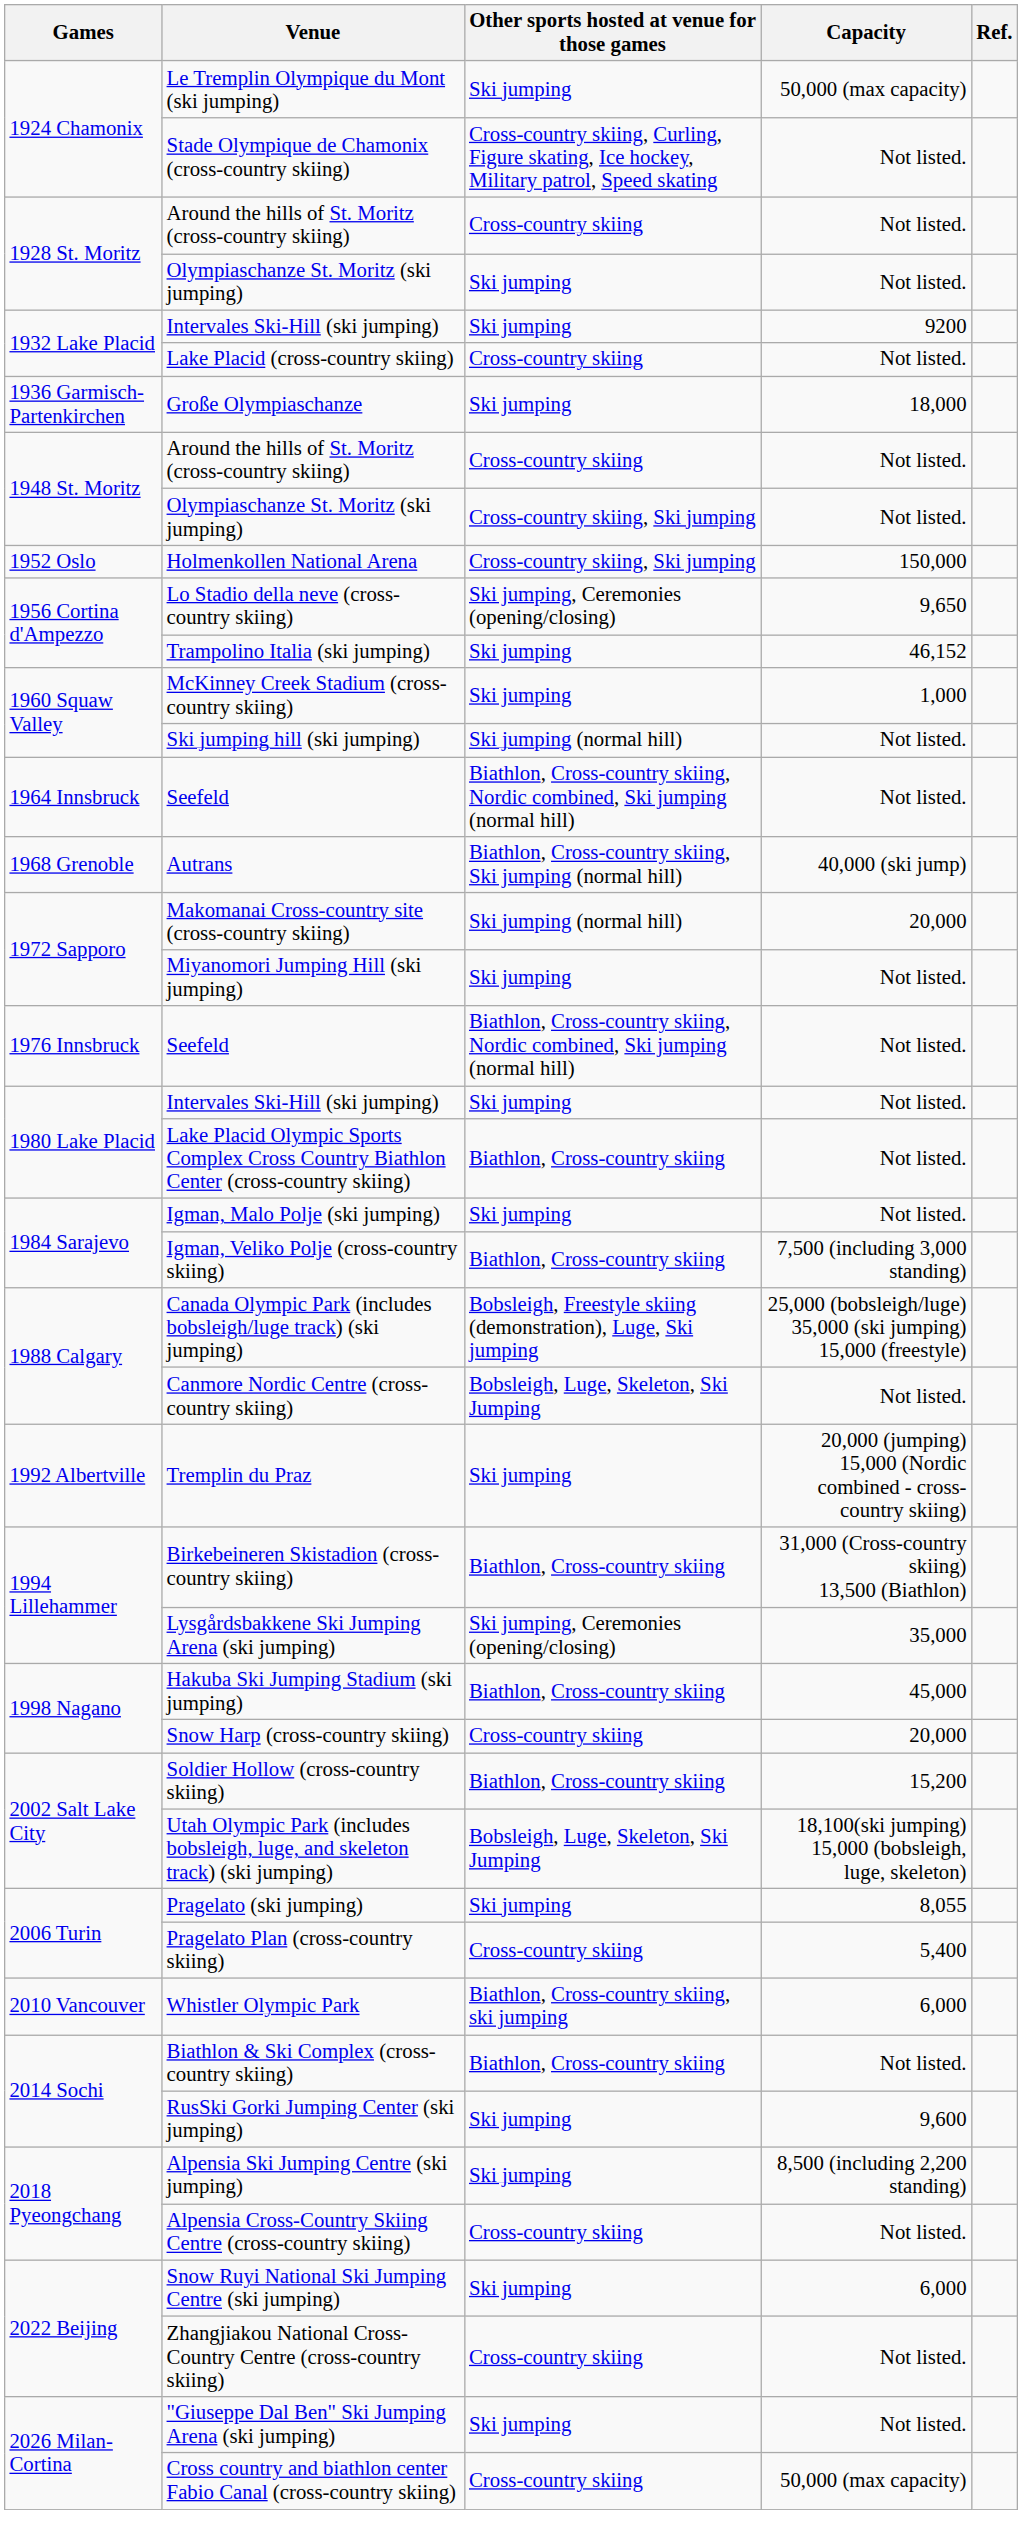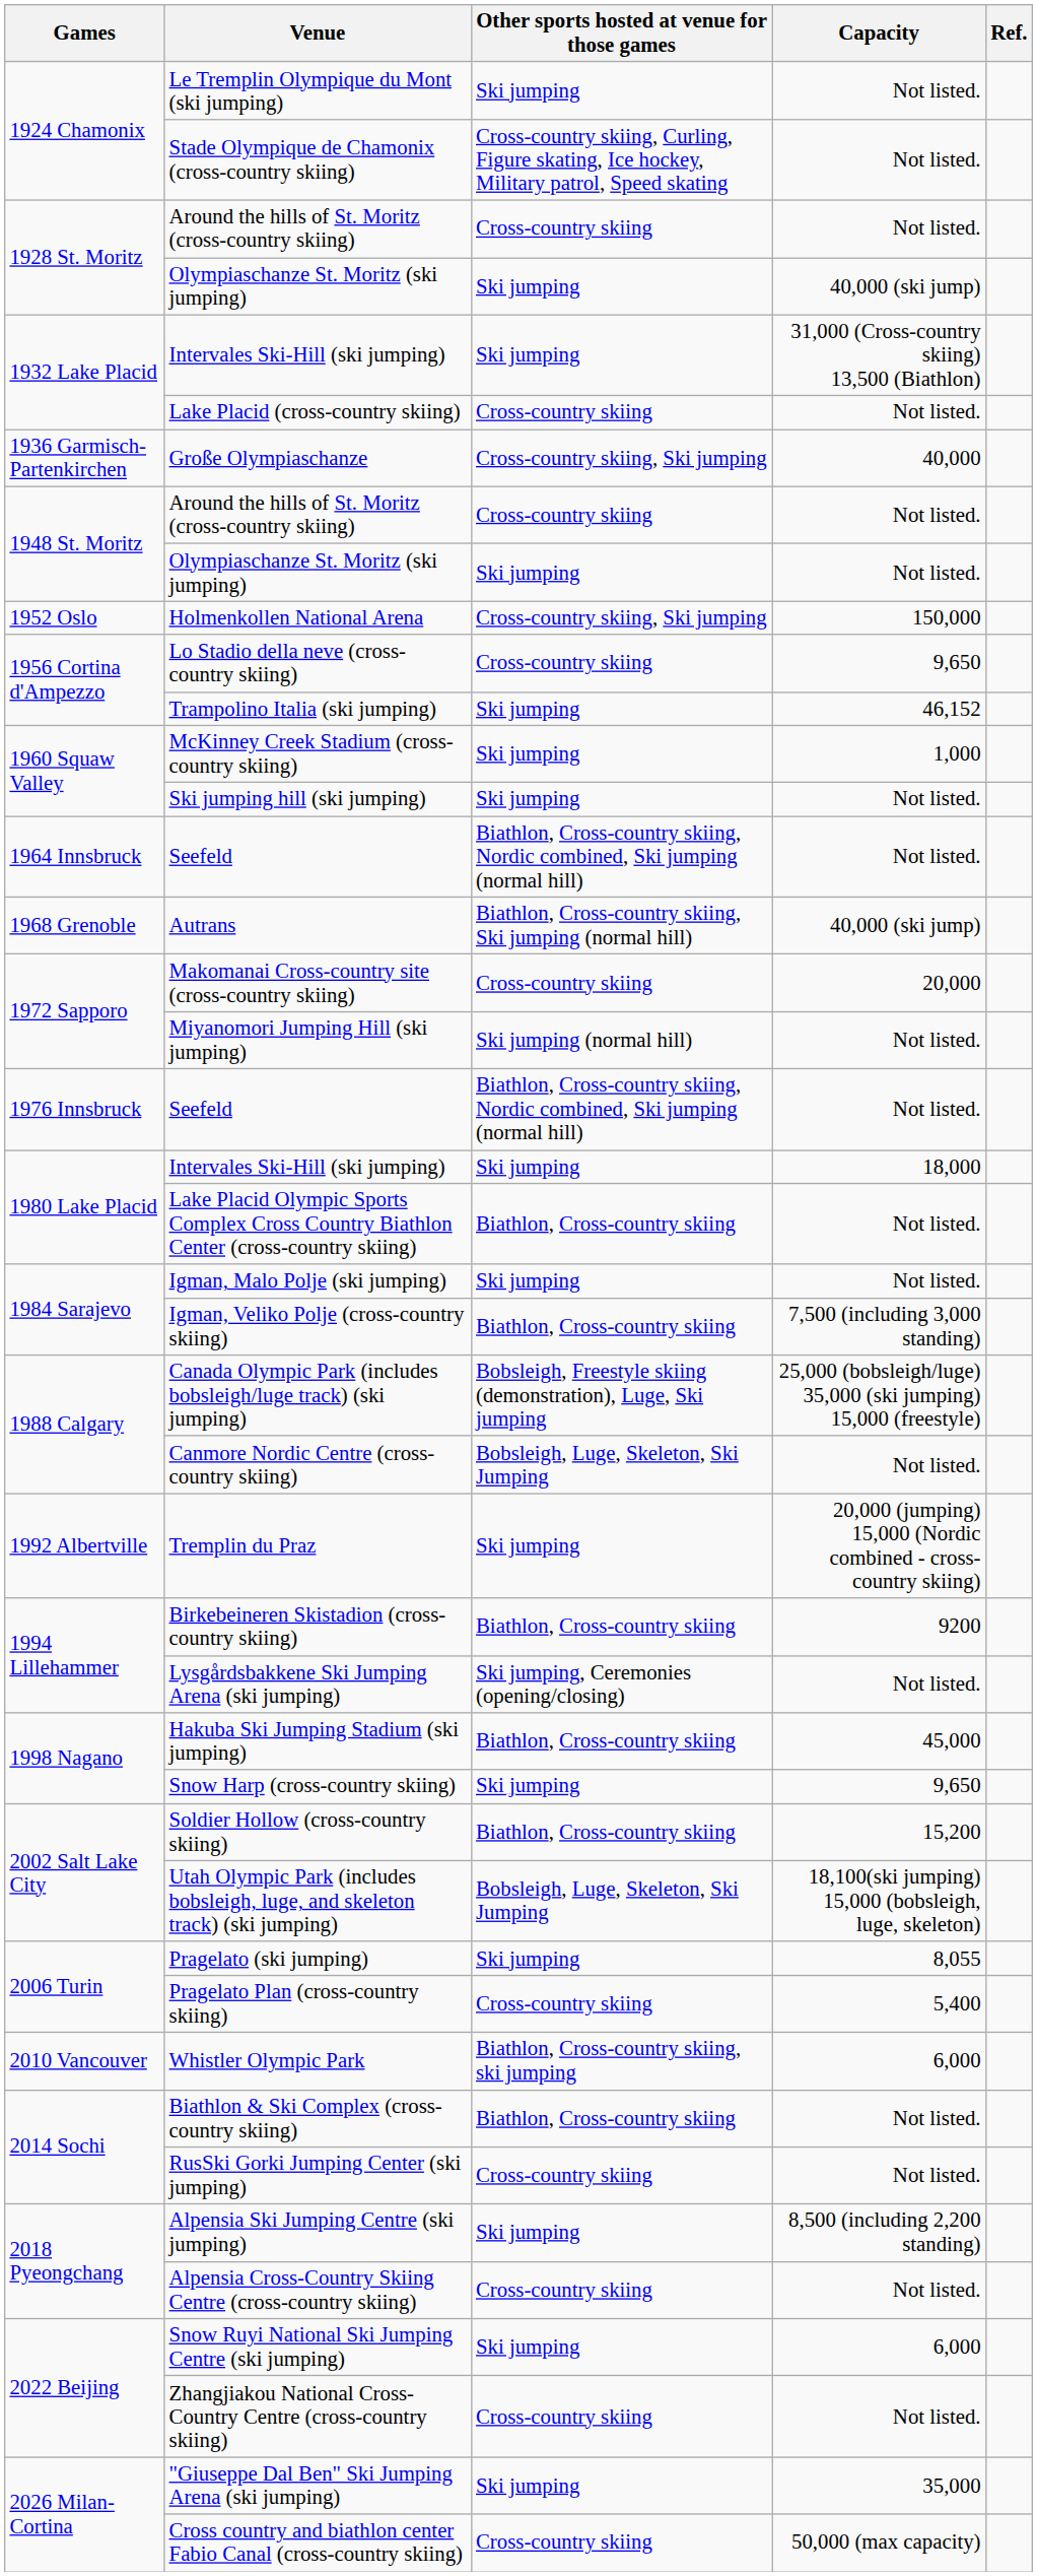 <table class="wikitable sortable" width=780px>
 <tr>
 <th>Games</th>
 <th>Venue</th>
 <th>Other sports hosted at venue for those games</th>
 <th>Capacity</th>
 <th>Ref.</th>
 </tr>
 <tr>
 <td rowspan="2"><a href='#'>1924 Chamonix</a></td>
 <td><a href='#'>Le Tremplin Olympique du Mont</a> (ski jumping)</td>
 <td><a href='#'>Ski jumping</a></td>
-<td align="right">50,000 (max capacity)</td>
+<td align="right">Not listed.</td>
 <td align=center></td>
 </tr>
 <tr>
 <td><a href='#'>Stade Olympique de Chamonix</a> (cross-country skiing)</td>
 <td><a href='#'>Cross-country skiing</a>, <a href='#'>Curling</a>, <a href='#'>Figure skating</a>, <a href='#'>Ice hockey</a>, <a href='#'>Military patrol</a>, <a href='#'>Speed skating</a></td>
 <td align="right">Not listed.</td>
 <td align=center></td>
 </tr>
 <tr>
 <td rowspan="2"><a href='#'>1928 St. Moritz</a></td>
 <td>Around the hills of <a href='#'>St. Moritz</a> (cross-country skiing)</td>
 <td><a href='#'>Cross-country skiing</a></td>
 <td align="right">Not listed.</td>
 <td align=center></td>
 </tr>
 <tr>
 <td><a href='#'>Olympiaschanze St. Moritz</a> (ski jumping)</td>
 <td><a href='#'>Ski jumping</a></td>
-<td align="right">Not listed.</td>
+<td align="right">40,000 (ski jump)</td>
 <td align=center></td>
 </tr>
 <tr>
 <td rowspan="2"><a href='#'>1932 Lake Placid</a></td>
 <td><a href='#'>Intervales Ski-Hill</a> (ski jumping)</td>
 <td><a href='#'>Ski jumping</a></td>
-<td align="right">9200</td>
+<td align="right">31,000 (Cross-country skiing)<br>13,500 (Biathlon)</td>
 <td align=center></td>
 </tr>
 <tr>
 <td><a href='#'>Lake Placid</a> (cross-country skiing)</td>
 <td><a href='#'>Cross-country skiing</a></td>
 <td align="right">Not listed.</td>
 <td align=center></td>
 </tr>
 <tr>
 <td><a href='#'>1936 Garmisch-Partenkirchen</a></td>
 <td><a href='#'>Große Olympiaschanze</a></td>
-<td><a href='#'>Ski jumping</a></td>
-<td align="right">18,000</td>
+<td><a href='#'>Cross-country skiing</a>, <a href='#'>Ski jumping</a></td>
+<td align="right">40,000</td>
 <td align=center></td>
 </tr>
 <tr>
 <td rowspan="2"><a href='#'>1948 St. Moritz</a></td>
 <td>Around the hills of <a href='#'>St. Moritz</a> (cross-country skiing)</td>
 <td><a href='#'>Cross-country skiing</a></td>
 <td align="right">Not listed.</td>
 <td align=center></td>
 </tr>
 <tr>
 <td><a href='#'>Olympiaschanze St. Moritz</a> (ski jumping)</td>
-<td><a href='#'>Cross-country skiing</a>, <a href='#'>Ski jumping</a></td>
+<td><a href='#'>Ski jumping</a></td>
 <td align="right">Not listed.</td>
 <td align=center></td>
 </tr>
 <tr>
 <td><a href='#'>1952 Oslo</a></td>
 <td><a href='#'>Holmenkollen National Arena</a></td>
 <td><a href='#'>Cross-country skiing</a>, <a href='#'>Ski jumping</a></td>
 <td align="right">150,000</td>
 <td align=center></td>
 </tr>
 <tr>
 <td rowspan="2"><a href='#'>1956 Cortina d'Ampezzo</a></td>
 <td><a href='#'>Lo Stadio della neve</a> (cross-country skiing)</td>
-<td><a href='#'>Ski jumping</a>, Ceremonies (opening/closing)</td>
+<td><a href='#'>Cross-country skiing</a></td>
 <td align="right">9,650</td>
 <td align=center></td>
 </tr>
 <tr>
 <td><a href='#'>Trampolino Italia</a> (ski jumping)</td>
 <td><a href='#'>Ski jumping</a></td>
 <td align="right">46,152</td>
 <td align=center></td>
 </tr>
 <tr>
 <td rowspan="2"><a href='#'>1960 Squaw Valley</a></td>
 <td><a href='#'>McKinney Creek Stadium</a> (cross-country skiing)</td>
 <td><a href='#'>Ski jumping</a></td>
 <td align="right">1,000</td>
 <td align=center></td>
 </tr>
 <tr>
 <td><a href='#'>Ski jumping hill</a> (ski jumping)</td>
-<td><a href='#'>Ski jumping</a> (normal hill)</td>
+<td><a href='#'>Ski jumping</a></td>
 <td align="right">Not listed.</td>
 <td align=center></td>
 </tr>
 <tr>
 <td><a href='#'>1964 Innsbruck</a></td>
 <td><a href='#'>Seefeld</a></td>
 <td><a href='#'>Biathlon</a>, <a href='#'>Cross-country skiing</a>, <a href='#'>Nordic combined</a>, <a href='#'>Ski jumping</a> (normal hill)</td>
 <td align="right">Not listed.</td>
 <td align=center></td>
 </tr>
 <tr>
 <td><a href='#'>1968 Grenoble</a></td>
 <td><a href='#'>Autrans</a></td>
 <td><a href='#'>Biathlon</a>, <a href='#'>Cross-country skiing</a>, <a href='#'>Ski jumping</a> (normal hill)</td>
 <td align="right">40,000 (ski jump)</td>
 <td align=center></td>
 </tr>
 <tr>
 <td rowspan="2"><a href='#'>1972 Sapporo</a></td>
 <td><a href='#'>Makomanai Cross-country site</a> (cross-country skiing)</td>
-<td><a href='#'>Ski jumping</a> (normal hill)</td>
+<td><a href='#'>Cross-country skiing</a></td>
 <td align="right">20,000</td>
 <td align=center></td>
 </tr>
 <tr>
 <td><a href='#'>Miyanomori Jumping Hill</a> (ski jumping)</td>
-<td><a href='#'>Ski jumping</a></td>
+<td><a href='#'>Ski jumping</a> (normal hill)</td>
 <td align="right">Not listed.</td>
 <td align=center></td>
 </tr>
 <tr>
 <td><a href='#'>1976 Innsbruck</a></td>
 <td><a href='#'>Seefeld</a></td>
 <td><a href='#'>Biathlon</a>, <a href='#'>Cross-country skiing</a>, <a href='#'>Nordic combined</a>, <a href='#'>Ski jumping</a> (normal hill)</td>
 <td align="right">Not listed.</td>
 <td align=center></td>
 </tr>
 <tr>
 <td rowspan="2"><a href='#'>1980 Lake Placid</a></td>
 <td><a href='#'>Intervales Ski-Hill</a> (ski jumping)</td>
 <td><a href='#'>Ski jumping</a></td>
-<td align="right">Not listed.</td>
+<td align="right">18,000</td>
 <td align=center></td>
 </tr>
 <tr>
 <td><a href='#'>Lake Placid Olympic Sports Complex Cross Country Biathlon Center</a> (cross-country skiing)</td>
 <td><a href='#'>Biathlon</a>, <a href='#'>Cross-country skiing</a></td>
 <td align="right">Not listed.</td>
 <td align=center></td>
 </tr>
 <tr>
 <td rowspan="2"><a href='#'>1984 Sarajevo</a></td>
 <td><a href='#'>Igman, Malo Polje</a> (ski jumping)</td>
 <td><a href='#'>Ski jumping</a></td>
 <td align="right">Not listed.</td>
 <td align=center></td>
 </tr>
 <tr>
 <td><a href='#'>Igman, Veliko Polje</a> (cross-country skiing)</td>
 <td><a href='#'>Biathlon</a>, <a href='#'>Cross-country skiing</a></td>
 <td align="right">7,500 (including 3,000 standing)</td>
 <td align=center></td>
 </tr>
 <tr>
 <td rowspan="2"><a href='#'>1988 Calgary</a></td>
 <td><a href='#'>Canada Olympic Park</a> (includes <a href='#'>bobsleigh/luge track</a>) (ski jumping)</td>
 <td><a href='#'>Bobsleigh</a>, <a href='#'>Freestyle skiing</a> (demonstration), <a href='#'>Luge</a>, <a href='#'>Ski jumping</a></td>
 <td align="right">25,000 (bobsleigh/luge)<br>35,000 (ski jumping)<br>15,000 (freestyle)</td>
 <td align=center></td>
 </tr>
 <tr>
 <td><a href='#'>Canmore Nordic Centre</a> (cross-country skiing)</td>
 <td><a href='#'>Bobsleigh</a>, <a href='#'>Luge</a>, <a href='#'>Skeleton</a>, <a href='#'>Ski Jumping</a></td>
 <td align="right">Not listed.</td>
 <td align=center></td>
 </tr>
 <tr>
 <td><a href='#'>1992 Albertville</a></td>
 <td><a href='#'>Tremplin du Praz</a></td>
 <td><a href='#'>Ski jumping</a></td>
 <td align="right">20,000 (jumping)<br>15,000 (Nordic combined - cross-country skiing)</td>
 <td align=center></td>
 </tr>
 <tr>
 <td rowspan="2"><a href='#'>1994 Lillehammer</a></td>
 <td><a href='#'>Birkebeineren Skistadion</a> (cross-country skiing)</td>
 <td><a href='#'>Biathlon</a>, <a href='#'>Cross-country skiing</a></td>
-<td align="right">31,000 (Cross-country skiing)<br>13,500 (Biathlon)</td>
+<td align="right">9200</td>
 <td align=center></td>
 </tr>
 <tr>
 <td><a href='#'>Lysgårdsbakkene Ski Jumping Arena</a> (ski jumping)</td>
 <td><a href='#'>Ski jumping</a>, Ceremonies (opening/closing)</td>
-<td align="right">35,000</td>
+<td align="right">Not listed.</td>
 <td align=center></td>
 </tr>
 <tr>
 <td rowspan="2"><a href='#'>1998 Nagano</a></td>
 <td><a href='#'>Hakuba Ski Jumping Stadium</a> (ski jumping)</td>
 <td><a href='#'>Biathlon</a>, <a href='#'>Cross-country skiing</a></td>
 <td align="right">45,000</td>
 <td align=center></td>
 </tr>
 <tr>
 <td><a href='#'>Snow Harp</a> (cross-country skiing)</td>
-<td><a href='#'>Cross-country skiing</a></td>
-<td align="right">20,000</td>
+<td><a href='#'>Ski jumping</a></td>
+<td align="right">9,650</td>
 <td align=center></td>
 </tr>
 <tr>
 <td rowspan="2"><a href='#'>2002 Salt Lake City</a></td>
 <td><a href='#'>Soldier Hollow</a> (cross-country skiing)</td>
 <td><a href='#'>Biathlon</a>, <a href='#'>Cross-country skiing</a></td>
 <td align="right">15,200</td>
 <td align=center></td>
 </tr>
 <tr>
 <td><a href='#'>Utah Olympic Park</a> (includes <a href='#'>bobsleigh, luge, and skeleton track</a>) (ski jumping)</td>
 <td><a href='#'>Bobsleigh</a>, <a href='#'>Luge</a>, <a href='#'>Skeleton</a>, <a href='#'>Ski Jumping</a></td>
 <td align="right">18,100(ski jumping)<br>15,000 (bobsleigh, luge, skeleton)</td>
 <td align=center></td>
 </tr>
 <tr>
 <td rowspan="2"><a href='#'>2006 Turin</a></td>
 <td><a href='#'>Pragelato</a> (ski jumping)</td>
 <td><a href='#'>Ski jumping</a></td>
 <td align="right">8,055</td>
 <td align=center></td>
 </tr>
 <tr>
 <td><a href='#'>Pragelato Plan</a> (cross-country skiing)</td>
 <td><a href='#'>Cross-country skiing</a></td>
 <td align="right">5,400</td>
 <td align=center></td>
 </tr>
 <tr>
 <td><a href='#'>2010 Vancouver</a></td>
 <td><a href='#'>Whistler Olympic Park</a></td>
 <td><a href='#'>Biathlon</a>, <a href='#'>Cross-country skiing</a>, <a href='#'>ski jumping</a></td>
 <td align="right">6,000</td>
 <td align=center></td>
 </tr>
 <tr>
 <td rowspan="2"><a href='#'>2014 Sochi</a></td>
 <td><a href='#'>Biathlon & Ski Complex</a> (cross-country skiing)</td>
 <td><a href='#'>Biathlon</a>, <a href='#'>Cross-country skiing</a></td>
 <td align="right">Not listed.</td>
 <td align=center></td>
 </tr>
 <tr>
 <td><a href='#'>RusSki Gorki Jumping Center</a> (ski jumping)</td>
-<td><a href='#'>Ski jumping</a></td>
-<td align="right">9,600</td>
+<td><a href='#'>Cross-country skiing</a></td>
+<td align="right">Not listed.</td>
 <td align=center></td>
 </tr>
 <tr>
 <td rowspan="2"><a href='#'>2018 Pyeongchang</a></td>
 <td><a href='#'>Alpensia Ski Jumping Centre</a> (ski jumping)</td>
 <td><a href='#'>Ski jumping</a></td>
 <td align="right">8,500 (including 2,200 standing)</td>
 <td align=center></td>
 </tr>
 <tr>
 <td><a href='#'>Alpensia Cross-Country Skiing Centre</a> (cross-country skiing)</td>
 <td><a href='#'>Cross-country skiing</a></td>
 <td align="right">Not listed.</td>
 <td align=center></td>
 </tr>
 <tr>
 <td rowspan="2"><a href='#'>2022 Beijing</a></td>
 <td><a href='#'>Snow Ruyi National Ski Jumping Centre</a> (ski jumping)</td>
 <td><a href='#'>Ski jumping</a></td>
 <td align="right">6,000</td>
 <td align=center></td>
 </tr>
 <tr>
 <td>Zhangjiakou National Cross-Country Centre (cross-country skiing)</td>
 <td><a href='#'>Cross-country skiing</a></td>
 <td align="right">Not listed.</td>
 <td align=center></td>
 </tr>
 <tr>
 <td rowspan="2"><a href='#'>2026 Milan-Cortina</a></td>
 <td><a href='#'>"Giuseppe Dal Ben" Ski Jumping Arena</a> (ski jumping)</td>
 <td><a href='#'>Ski jumping</a></td>
-<td align="right">Not listed.</td>
+<td align="right">35,000</td>
 <td align=center></td>
 </tr>
 <tr>
 <td><a href='#'>Cross country and biathlon center Fabio Canal</a> (cross-country skiing)</td>
 <td><a href='#'>Cross-country skiing</a></td>
 <td align="right">50,000 (max capacity)</td>
 <td align=center></td>
 </tr>
 </table>
